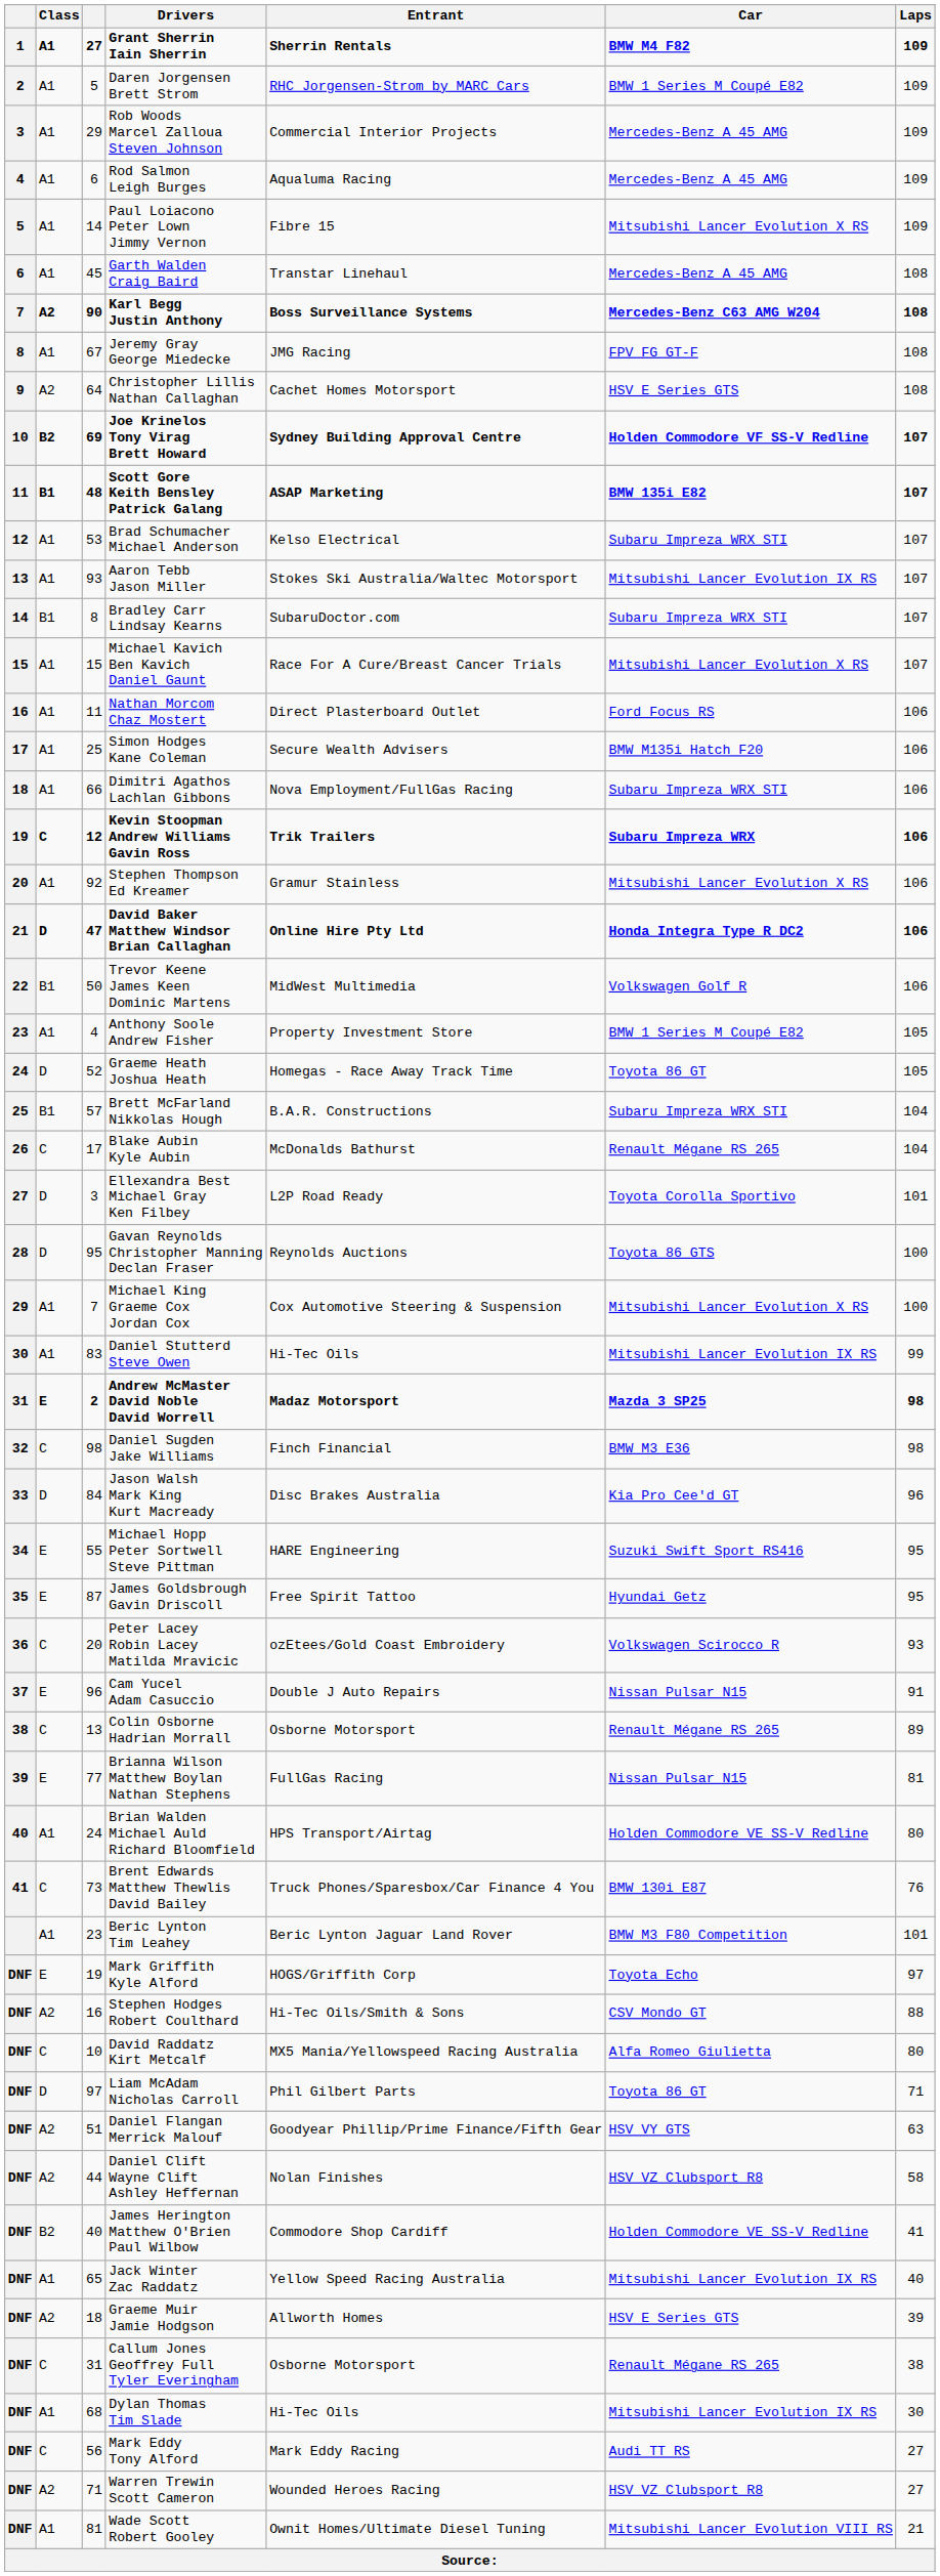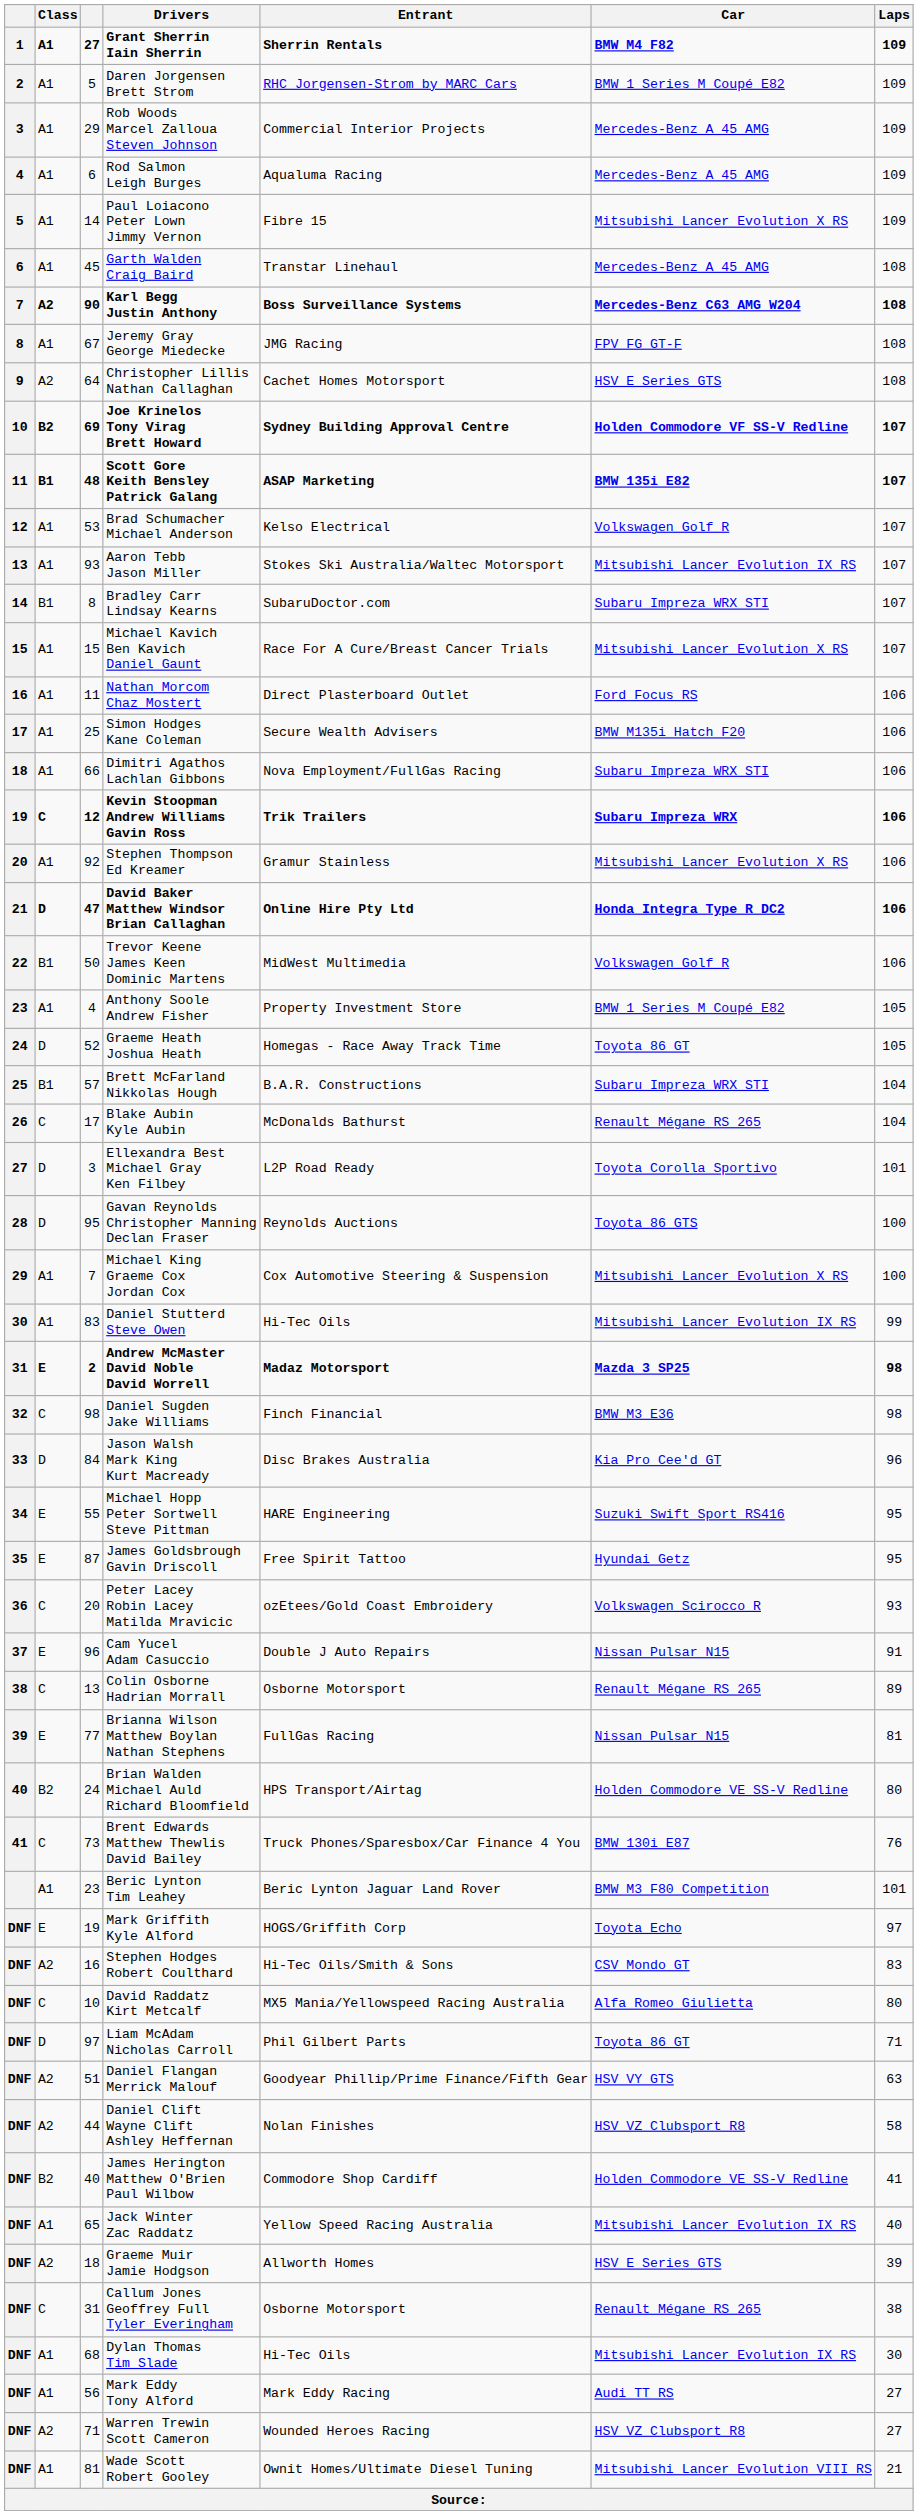 <table class="wikitable" style="font-size: 90%;">
 <tr>
 <th></th>
 <th>Class</th>
 <th></th>
 <th>Drivers</th>
 <th>Entrant</th>
 <th>Car</th>
 <th>Laps</th>
 </tr>
 <tr style="font-weight: bold">
 <th>1</th>
 <td>A1</td>
 <td align="center">27</td>
 <td> Grant Sherrin<br> Iain Sherrin</td>
 <td>Sherrin Rentals</td>
 <td><a href='#'>BMW M4 F82</a></td>
 <td align="center">109</td>
 </tr>
 <tr>
 <th>2</th>
 <td>A1</td>
 <td align="center">5</td>
 <td> Daren Jorgensen<br> Brett Strom</td>
 <td><a href='#'>RHC Jorgensen-Strom by MARC Cars</a></td>
 <td><a href='#'>BMW 1 Series M Coupé E82</a></td>
 <td align="center">109</td>
 </tr>
 <tr>
 <th>3</th>
 <td>A1</td>
 <td align="center">29</td>
 <td> Rob Woods<br> Marcel Zalloua<br> <a href='#'>Steven Johnson</a></td>
 <td>Commercial Interior Projects</td>
 <td><a href='#'>Mercedes-Benz A 45 AMG</a></td>
 <td align="center">109</td>
 </tr>
 <tr>
 <th>4</th>
 <td>A1</td>
 <td align="center">6</td>
 <td> Rod Salmon<br> Leigh Burges</td>
 <td>Aqualuma Racing</td>
 <td><a href='#'>Mercedes-Benz A 45 AMG</a></td>
 <td align="center">109</td>
 </tr>
 <tr>
 <th>5</th>
 <td>A1</td>
 <td align="center">14</td>
 <td> Paul Loiacono<br> Peter Lown<br> Jimmy Vernon</td>
 <td>Fibre 15</td>
 <td><a href='#'>Mitsubishi Lancer Evolution X RS</a></td>
 <td align="center">109</td>
 </tr>
 <tr>
 <th>6</th>
 <td>A1</td>
 <td align="center">45</td>
 <td> <a href='#'>Garth Walden</a><br> <a href='#'>Craig Baird</a></td>
 <td>Transtar Linehaul</td>
 <td><a href='#'>Mercedes-Benz A 45 AMG</a></td>
 <td align="center">108</td>
 </tr>
 <tr style="font-weight: bold">
 <th>7</th>
 <td>A2</td>
 <td align="center">90</td>
 <td> Karl Begg<br> Justin Anthony</td>
 <td>Boss Surveillance Systems</td>
 <td><a href='#'>Mercedes-Benz C63 AMG W204</a></td>
 <td align="center">108</td>
 </tr>
 <tr>
 <th>8</th>
 <td>A1</td>
 <td align="center">67</td>
 <td> Jeremy Gray<br> George Miedecke</td>
 <td>JMG Racing</td>
 <td><a href='#'>FPV FG GT-F</a></td>
 <td align="center">108</td>
 </tr>
 <tr>
 <th>9</th>
 <td>A2</td>
 <td align="center">64</td>
 <td> Christopher Lillis<br> Nathan Callaghan</td>
 <td>Cachet Homes Motorsport</td>
 <td><a href='#'>HSV E Series GTS</a></td>
 <td align="center">108</td>
 </tr>
 <tr style="font-weight: bold">
 <th>10</th>
 <td>B2</td>
 <td align="center">69</td>
 <td> Joe Krinelos<br> Tony Virag<br> Brett Howard</td>
 <td>Sydney Building Approval Centre</td>
 <td><a href='#'>Holden Commodore VF SS-V Redline</a></td>
 <td align="center">107</td>
 </tr>
 <tr style="font-weight: bold">
 <th>11</th>
 <td>B1</td>
 <td align="center">48</td>
 <td> Scott Gore<br> Keith Bensley<br> Patrick Galang</td>
 <td>ASAP Marketing</td>
 <td><a href='#'>BMW 135i E82</a></td>
 <td align="center">107</td>
 </tr>
 <tr>
 <th>12</th>
 <td>A1</td>
 <td align="center">53</td>
 <td> Brad Schumacher<br> Michael Anderson</td>
 <td>Kelso Electrical</td>
-<td><a href='#'>Subaru Impreza WRX STI</a></td>
+<td><a href='#'>Volkswagen Golf R</a></td>
 <td align="center">107</td>
 </tr>
 <tr>
 <th>13</th>
 <td>A1</td>
 <td align="center">93</td>
 <td> Aaron Tebb<br> Jason Miller</td>
 <td>Stokes Ski Australia/Waltec Motorsport</td>
 <td><a href='#'>Mitsubishi Lancer Evolution IX RS</a></td>
 <td align="center">107</td>
 </tr>
 <tr>
 <th>14</th>
 <td>B1</td>
 <td align="center">8</td>
 <td> Bradley Carr<br> Lindsay Kearns</td>
 <td>SubaruDoctor.com</td>
 <td><a href='#'>Subaru Impreza WRX STI</a></td>
 <td align="center">107</td>
 </tr>
 <tr>
 <th>15</th>
 <td>A1</td>
 <td align="center">15</td>
 <td> Michael Kavich<br> Ben Kavich<br> <a href='#'>Daniel Gaunt</a></td>
 <td>Race For A Cure/Breast Cancer Trials</td>
 <td><a href='#'>Mitsubishi Lancer Evolution X RS</a></td>
 <td align="center">107</td>
 </tr>
 <tr>
 <th>16</th>
 <td>A1</td>
 <td align="center">11</td>
 <td> <a href='#'>Nathan Morcom</a><br> <a href='#'>Chaz Mostert</a></td>
 <td>Direct Plasterboard Outlet</td>
 <td><a href='#'>Ford Focus RS</a></td>
 <td align="center">106</td>
 </tr>
 <tr>
 <th>17</th>
 <td>A1</td>
 <td align="center">25</td>
 <td> Simon Hodges<br> Kane Coleman</td>
 <td>Secure Wealth Advisers</td>
 <td><a href='#'>BMW M135i Hatch F20</a></td>
 <td align="center">106</td>
 </tr>
 <tr>
 <th>18</th>
 <td>A1</td>
 <td align="center">66</td>
 <td> Dimitri Agathos<br> Lachlan Gibbons</td>
 <td>Nova Employment/FullGas Racing</td>
 <td><a href='#'>Subaru Impreza WRX STI</a></td>
 <td align="center">106</td>
 </tr>
 <tr style="font-weight: bold">
 <th>19</th>
 <td>C</td>
 <td align="center">12</td>
 <td> Kevin Stoopman<br> Andrew Williams<br> Gavin Ross</td>
 <td>Trik Trailers</td>
 <td><a href='#'>Subaru Impreza WRX</a></td>
 <td align="center">106</td>
 </tr>
 <tr>
 <th>20</th>
 <td>A1</td>
 <td align="center">92</td>
 <td> Stephen Thompson<br> Ed Kreamer</td>
 <td>Gramur Stainless</td>
 <td><a href='#'>Mitsubishi Lancer Evolution X RS</a></td>
 <td align="center">106</td>
 </tr>
 <tr style="font-weight: bold">
 <th>21</th>
 <td>D</td>
 <td align="center">47</td>
 <td> David Baker<br> Matthew Windsor<br> Brian Callaghan</td>
 <td>Online Hire Pty Ltd</td>
 <td><a href='#'>Honda Integra Type R DC2</a></td>
 <td align="center">106</td>
 </tr>
 <tr>
 <th>22</th>
 <td>B1</td>
 <td align="center">50</td>
 <td> Trevor Keene<br> James Keen<br> Dominic Martens</td>
 <td>MidWest Multimedia</td>
 <td><a href='#'>Volkswagen Golf R</a></td>
 <td align="center">106</td>
 </tr>
 <tr>
 <th>23</th>
 <td>A1</td>
 <td align="center">4</td>
 <td> Anthony Soole<br> Andrew Fisher</td>
 <td>Property Investment Store</td>
 <td><a href='#'>BMW 1 Series M Coupé E82</a></td>
 <td align="center">105</td>
 </tr>
 <tr>
 <th>24</th>
 <td>D</td>
 <td align="center">52</td>
 <td> Graeme Heath<br> Joshua Heath</td>
 <td>Homegas - Race Away Track Time</td>
 <td><a href='#'>Toyota 86 GT</a></td>
 <td align="center">105</td>
 </tr>
 <tr>
 <th>25</th>
 <td>B1</td>
 <td align="center">57</td>
 <td> Brett McFarland<br> Nikkolas Hough</td>
 <td>B.A.R. Constructions</td>
 <td><a href='#'>Subaru Impreza WRX STI</a></td>
 <td align="center">104</td>
 </tr>
 <tr>
 <th>26</th>
 <td>C</td>
 <td align="center">17</td>
 <td> Blake Aubin<br> Kyle Aubin</td>
 <td>McDonalds Bathurst</td>
 <td><a href='#'>Renault Mégane RS 265</a></td>
 <td align="center">104</td>
 </tr>
 <tr>
 <th>27</th>
 <td>D</td>
 <td align="center">3</td>
 <td> Ellexandra Best<br> Michael Gray<br> Ken Filbey</td>
 <td>L2P Road Ready</td>
 <td><a href='#'>Toyota Corolla Sportivo</a></td>
 <td align="center">101</td>
 </tr>
 <tr>
 <th>28</th>
 <td>D</td>
 <td align="center">95</td>
 <td> Gavan Reynolds<br> Christopher Manning<br> Declan Fraser</td>
 <td>Reynolds Auctions</td>
 <td><a href='#'>Toyota 86 GTS</a></td>
 <td align="center">100</td>
 </tr>
 <tr>
 <th>29</th>
 <td>A1</td>
 <td align="center">7</td>
 <td> Michael King<br> Graeme Cox<br> Jordan Cox</td>
 <td>Cox Automotive Steering & Suspension</td>
 <td><a href='#'>Mitsubishi Lancer Evolution X RS</a></td>
 <td align="center">100</td>
 </tr>
 <tr>
 <th>30</th>
 <td>A1</td>
 <td align="center">83</td>
 <td> Daniel Stutterd<br> <a href='#'>Steve Owen</a></td>
 <td>Hi-Tec Oils</td>
 <td><a href='#'>Mitsubishi Lancer Evolution IX RS</a></td>
 <td align="center">99</td>
 </tr>
 <tr style="font-weight: bold">
 <th>31</th>
 <td>E</td>
 <td align="center">2</td>
 <td> Andrew McMaster<br> David Noble<br> David Worrell</td>
 <td>Madaz Motorsport</td>
 <td><a href='#'>Mazda 3 SP25</a></td>
 <td align="center">98</td>
 </tr>
 <tr>
 <th>32</th>
 <td>C</td>
 <td align="center">98</td>
 <td> Daniel Sugden<br> Jake Williams</td>
 <td>Finch Financial</td>
 <td><a href='#'>BMW M3 E36</a></td>
 <td align="center">98</td>
 </tr>
 <tr>
 <th>33</th>
 <td>D</td>
 <td align="center">84</td>
 <td> Jason Walsh<br> Mark King<br> Kurt Macready</td>
 <td>Disc Brakes Australia</td>
 <td><a href='#'>Kia Pro Cee'd GT</a></td>
 <td align="center">96</td>
 </tr>
 <tr>
 <th>34</th>
 <td>E</td>
 <td align="center">55</td>
 <td> Michael Hopp<br> Peter Sortwell<br> Steve Pittman</td>
 <td>HARE Engineering</td>
 <td><a href='#'>Suzuki Swift Sport RS416</a></td>
 <td align="center">95</td>
 </tr>
 <tr>
 <th>35</th>
 <td>E</td>
 <td align="center">87</td>
 <td> James Goldsbrough<br> Gavin Driscoll</td>
 <td>Free Spirit Tattoo</td>
 <td><a href='#'>Hyundai Getz</a></td>
 <td align="center">95</td>
 </tr>
 <tr>
 <th>36</th>
 <td>C</td>
 <td align="center">20</td>
 <td> Peter Lacey<br> Robin Lacey<br> Matilda Mravicic</td>
 <td>ozEtees/Gold Coast Embroidery</td>
 <td><a href='#'>Volkswagen Scirocco R</a></td>
 <td align="center">93</td>
 </tr>
 <tr>
 <th>37</th>
 <td>E</td>
 <td align="center">96</td>
 <td> Cam Yucel<br> Adam Casuccio</td>
 <td>Double J Auto Repairs</td>
 <td><a href='#'>Nissan Pulsar N15</a></td>
 <td align="center">91</td>
 </tr>
 <tr>
 <th>38</th>
 <td>C</td>
 <td align="center">13</td>
 <td> Colin Osborne<br> Hadrian Morrall</td>
 <td>Osborne Motorsport</td>
 <td><a href='#'>Renault Mégane RS 265</a></td>
 <td align="center">89</td>
 </tr>
 <tr>
 <th>39</th>
 <td>E</td>
 <td align="center">77</td>
 <td> Brianna Wilson<br> Matthew Boylan<br> Nathan Stephens</td>
 <td>FullGas Racing</td>
 <td><a href='#'>Nissan Pulsar N15</a></td>
 <td align="center">81</td>
 </tr>
 <tr>
 <th>40</th>
-<td>A1</td>
+<td>B2</td>
 <td align="center">24</td>
 <td> Brian Walden<br> Michael Auld<br> Richard Bloomfield</td>
 <td>HPS Transport/Airtag</td>
 <td><a href='#'>Holden Commodore VE SS-V Redline</a></td>
 <td align="center">80</td>
 </tr>
 <tr>
 <th>41</th>
 <td>C</td>
 <td align="center">73</td>
 <td> Brent Edwards<br> Matthew Thewlis<br> David Bailey</td>
 <td>Truck Phones/Sparesbox/Car Finance 4 You</td>
 <td><a href='#'>BMW 130i E87</a></td>
 <td align="center">76</td>
 </tr>
 <tr>
 <th></th>
 <td>A1</td>
 <td align="center">23</td>
 <td> Beric Lynton<br> Tim Leahey</td>
 <td>Beric Lynton Jaguar Land Rover</td>
 <td><a href='#'>BMW M3 F80 Competition</a></td>
 <td align="center">101</td>
 </tr>
 <tr>
 <th>DNF</th>
 <td>E</td>
 <td align="center">19</td>
 <td> Mark Griffith<br> Kyle Alford</td>
 <td>HOGS/Griffith Corp</td>
 <td><a href='#'>Toyota Echo</a></td>
 <td align="center">97</td>
 </tr>
 <tr>
 <th>DNF</th>
 <td>A2</td>
 <td align="center">16</td>
 <td> Stephen Hodges<br> Robert Coulthard</td>
 <td>Hi-Tec Oils/Smith & Sons</td>
 <td><a href='#'>CSV Mondo GT</a></td>
-<td align="center">88</td>
+<td align="center">83</td>
 </tr>
 <tr>
 <th>DNF</th>
 <td>C</td>
 <td align="center">10</td>
 <td> David Raddatz<br> Kirt Metcalf</td>
 <td>MX5 Mania/Yellowspeed Racing Australia</td>
 <td><a href='#'>Alfa Romeo Giulietta</a></td>
 <td align="center">80</td>
 </tr>
 <tr>
 <th>DNF</th>
 <td>D</td>
 <td align="center">97</td>
 <td> Liam McAdam<br> Nicholas Carroll</td>
 <td>Phil Gilbert Parts</td>
 <td><a href='#'>Toyota 86 GT</a></td>
 <td align="center">71</td>
 </tr>
 <tr>
 <th>DNF</th>
 <td>A2</td>
 <td align="center">51</td>
 <td> Daniel Flangan<br> Merrick Malouf</td>
 <td>Goodyear Phillip/Prime Finance/Fifth Gear</td>
 <td><a href='#'>HSV VY GTS</a></td>
 <td align="center">63</td>
 </tr>
 <tr>
 <th>DNF</th>
 <td>A2</td>
 <td align="center">44</td>
 <td> Daniel Clift<br> Wayne Clift<br> Ashley Heffernan</td>
 <td>Nolan Finishes</td>
 <td><a href='#'>HSV VZ Clubsport R8</a></td>
 <td align="center">58</td>
 </tr>
 <tr>
 <th>DNF</th>
 <td>B2</td>
 <td align="center">40</td>
 <td> James Herington<br> Matthew O'Brien<br> Paul Wilbow</td>
 <td>Commodore Shop Cardiff</td>
 <td><a href='#'>Holden Commodore VE SS-V Redline</a></td>
 <td align="center">41</td>
 </tr>
 <tr>
 <th>DNF</th>
 <td>A1</td>
 <td align="center">65</td>
 <td> Jack Winter<br> Zac Raddatz</td>
 <td>Yellow Speed Racing Australia</td>
 <td><a href='#'>Mitsubishi Lancer Evolution IX RS</a></td>
 <td align="center">40</td>
 </tr>
 <tr>
 <th>DNF</th>
 <td>A2</td>
 <td align="center">18</td>
 <td> Graeme Muir<br> Jamie Hodgson</td>
 <td>Allworth Homes</td>
 <td><a href='#'>HSV E Series GTS</a></td>
 <td align="center">39</td>
 </tr>
 <tr>
 <th>DNF</th>
 <td>C</td>
 <td align="center">31</td>
 <td> Callum Jones<br> Geoffrey Full<br> <a href='#'>Tyler Everingham</a></td>
 <td>Osborne Motorsport</td>
 <td><a href='#'>Renault Mégane RS 265</a></td>
 <td align="center">38</td>
 </tr>
 <tr>
 <th>DNF</th>
 <td>A1</td>
 <td align="center">68</td>
 <td> Dylan Thomas<br> <a href='#'>Tim Slade</a></td>
 <td>Hi-Tec Oils</td>
 <td><a href='#'>Mitsubishi Lancer Evolution IX RS</a></td>
 <td align="center">30</td>
 </tr>
 <tr>
 <th>DNF</th>
-<td>C</td>
+<td>A1</td>
 <td align="center">56</td>
 <td> Mark Eddy<br> Tony Alford</td>
 <td>Mark Eddy Racing</td>
 <td><a href='#'>Audi TT RS</a></td>
 <td align="center">27</td>
 </tr>
 <tr>
 <th>DNF</th>
 <td>A2</td>
 <td align="center">71</td>
 <td> Warren Trewin<br> Scott Cameron</td>
 <td>Wounded Heroes Racing</td>
 <td><a href='#'>HSV VZ Clubsport R8</a></td>
 <td align="center">27</td>
 </tr>
 <tr>
 <th>DNF</th>
 <td>A1</td>
 <td align="center">81</td>
 <td> Wade Scott<br> Robert Gooley</td>
 <td>Ownit Homes/Ultimate Diesel Tuning</td>
 <td><a href='#'>Mitsubishi Lancer Evolution VIII RS</a></td>
 <td align="center">21</td>
 </tr>
 <tr>
 <th colspan="7">Source:</th>
 </tr>
 <tr>
 </tr>
 </table>
